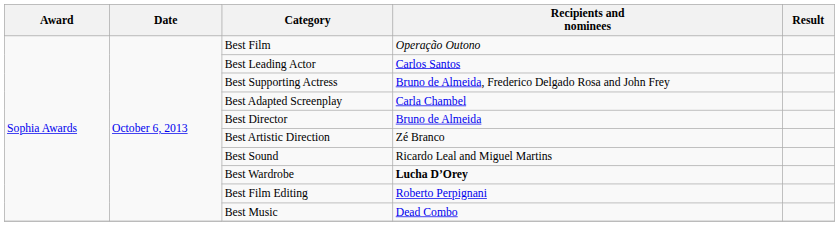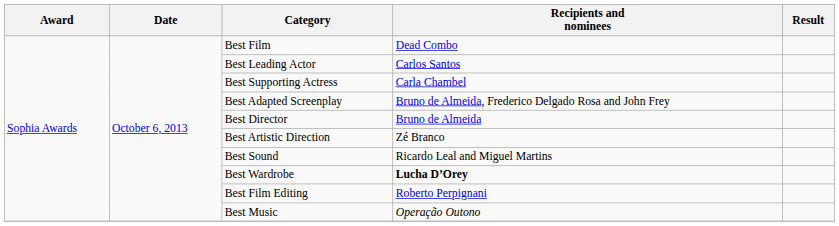 <table class="wikitable sortable" width="90%">
 <tr style="background:#ccc; text-align:center;">
 <th>Award</th>
 <th>Date</th>
 <th>Category</th>
 <th>Recipients and <br>nominees</th>
 <th>Result</th>
 </tr>
 <tr>
 <td rowspan="10"><a href='#'>Sophia Awards</a></td>
 <td rowspan="10"><a href='#'>October 6, 2013</a></td>
 <td>Best Film</td>
-<td><em>Operação Outono</em></td>
+<td><a href='#'>Dead Combo</a></td>
 <td></td>
 </tr>
 <tr>
 <td>Best Leading Actor</td>
 <td><a href='#'>Carlos Santos</a></td>
 <td></td>
 </tr>
 <tr>
 <td>Best Supporting Actress</td>
-<td><a href='#'>Bruno de Almeida</a>, Frederico Delgado Rosa and John Frey</td>
+<td><a href='#'>Carla Chambel</a></td>
 <td></td>
 </tr>
 <tr>
 <td>Best Adapted Screenplay</td>
-<td><a href='#'>Carla Chambel</a></td>
+<td><a href='#'>Bruno de Almeida</a>, Frederico Delgado Rosa and John Frey</td>
 <td></td>
 </tr>
 <tr>
 <td>Best Director</td>
 <td><a href='#'>Bruno de Almeida</a></td>
 <td></td>
 </tr>
 <tr>
 <td>Best Artistic Direction</td>
 <td>Zé Branco</td>
 <td></td>
 </tr>
 <tr>
 <td>Best Sound</td>
 <td>Ricardo Leal and Miguel Martins</td>
 <td></td>
 </tr>
 <tr>
 <td>Best Wardrobe</td>
 <td><strong>Lucha D’Orey</strong></td>
 <td></td>
 </tr>
 <tr>
 <td>Best Film Editing</td>
 <td><a href='#'>Roberto Perpignani</a></td>
 <td></td>
 </tr>
 <tr>
 <td>Best Music</td>
-<td><a href='#'>Dead Combo</a></td>
+<td><em>Operação Outono</em></td>
 <td></td>
 </tr>
 <tr>
 </tr>
 </table>
